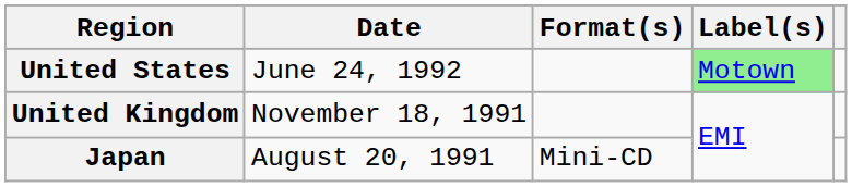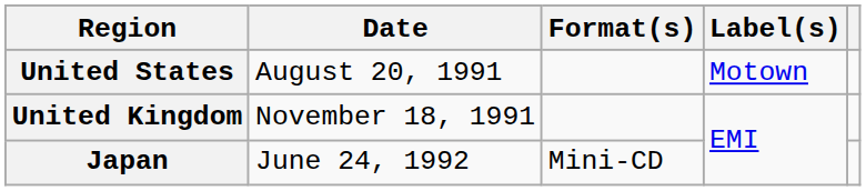 <table class="wikitable plainrowheaders">
 <tr>
 <th scope="col">Region</th>
 <th scope="col">Date</th>
 <th scope="col">Format(s)</th>
 <th scope="col">Label(s)</th>
 <th scope="col"></th>
 </tr>
 <tr>
 <th scope="row">United States</th>
-<td>June 24, 1992</td>
+<td>August 20, 1991</td>
 <td></td>
-<td style="background: lightgreen;"><a href='#'>Motown</a></td>
+<td><a href='#'>Motown</a></td>
 <td></td>
 </tr>
 <tr>
 <th scope="row">United Kingdom</th>
 <td>November 18, 1991</td>
 <td></td>
 <td rowspan="2"><a href='#'>EMI</a></td>
 <td></td>
 </tr>
 <tr>
 <th scope="row">Japan</th>
-<td>August 20, 1991</td>
+<td>June 24, 1992</td>
 <td>Mini-CD</td>
 <td></td>
 </tr>
 </table>
